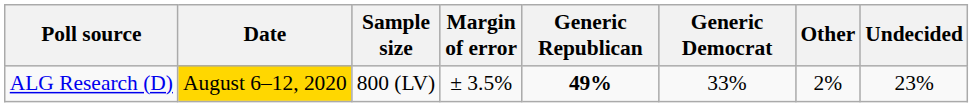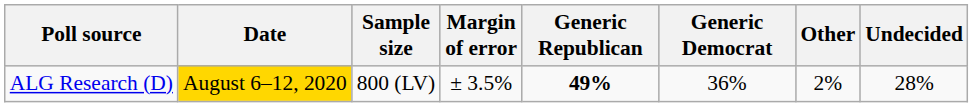 <table class="wikitable sortable" style="text-align:center;font-size:90%;line-height:17px">
 <tr>
 <th>Poll source</th>
 <th>Date</th>
 <th>Sample<br>size</th>
 <th>Margin<br>of error</th>
 <th style="width:85px;">Generic<br>Republican</th>
 <th style="width:85px;">Generic<br>Democrat</th>
 <th>Other</th>
 <th>Undecided</th>
 </tr>
 <tr>
 <td style="text-align:left;"><a href='#'>ALG Research (D)</a></td>
 <td style="background: gold;">August 6–12, 2020</td>
 <td>800 (LV)</td>
 <td>± 3.5%</td>
 <td><strong>49%</strong></td>
-<td>33%</td>
+<td>36%</td>
 <td>2%</td>
-<td>23%</td>
+<td>28%</td>
 </tr>
 </table>
